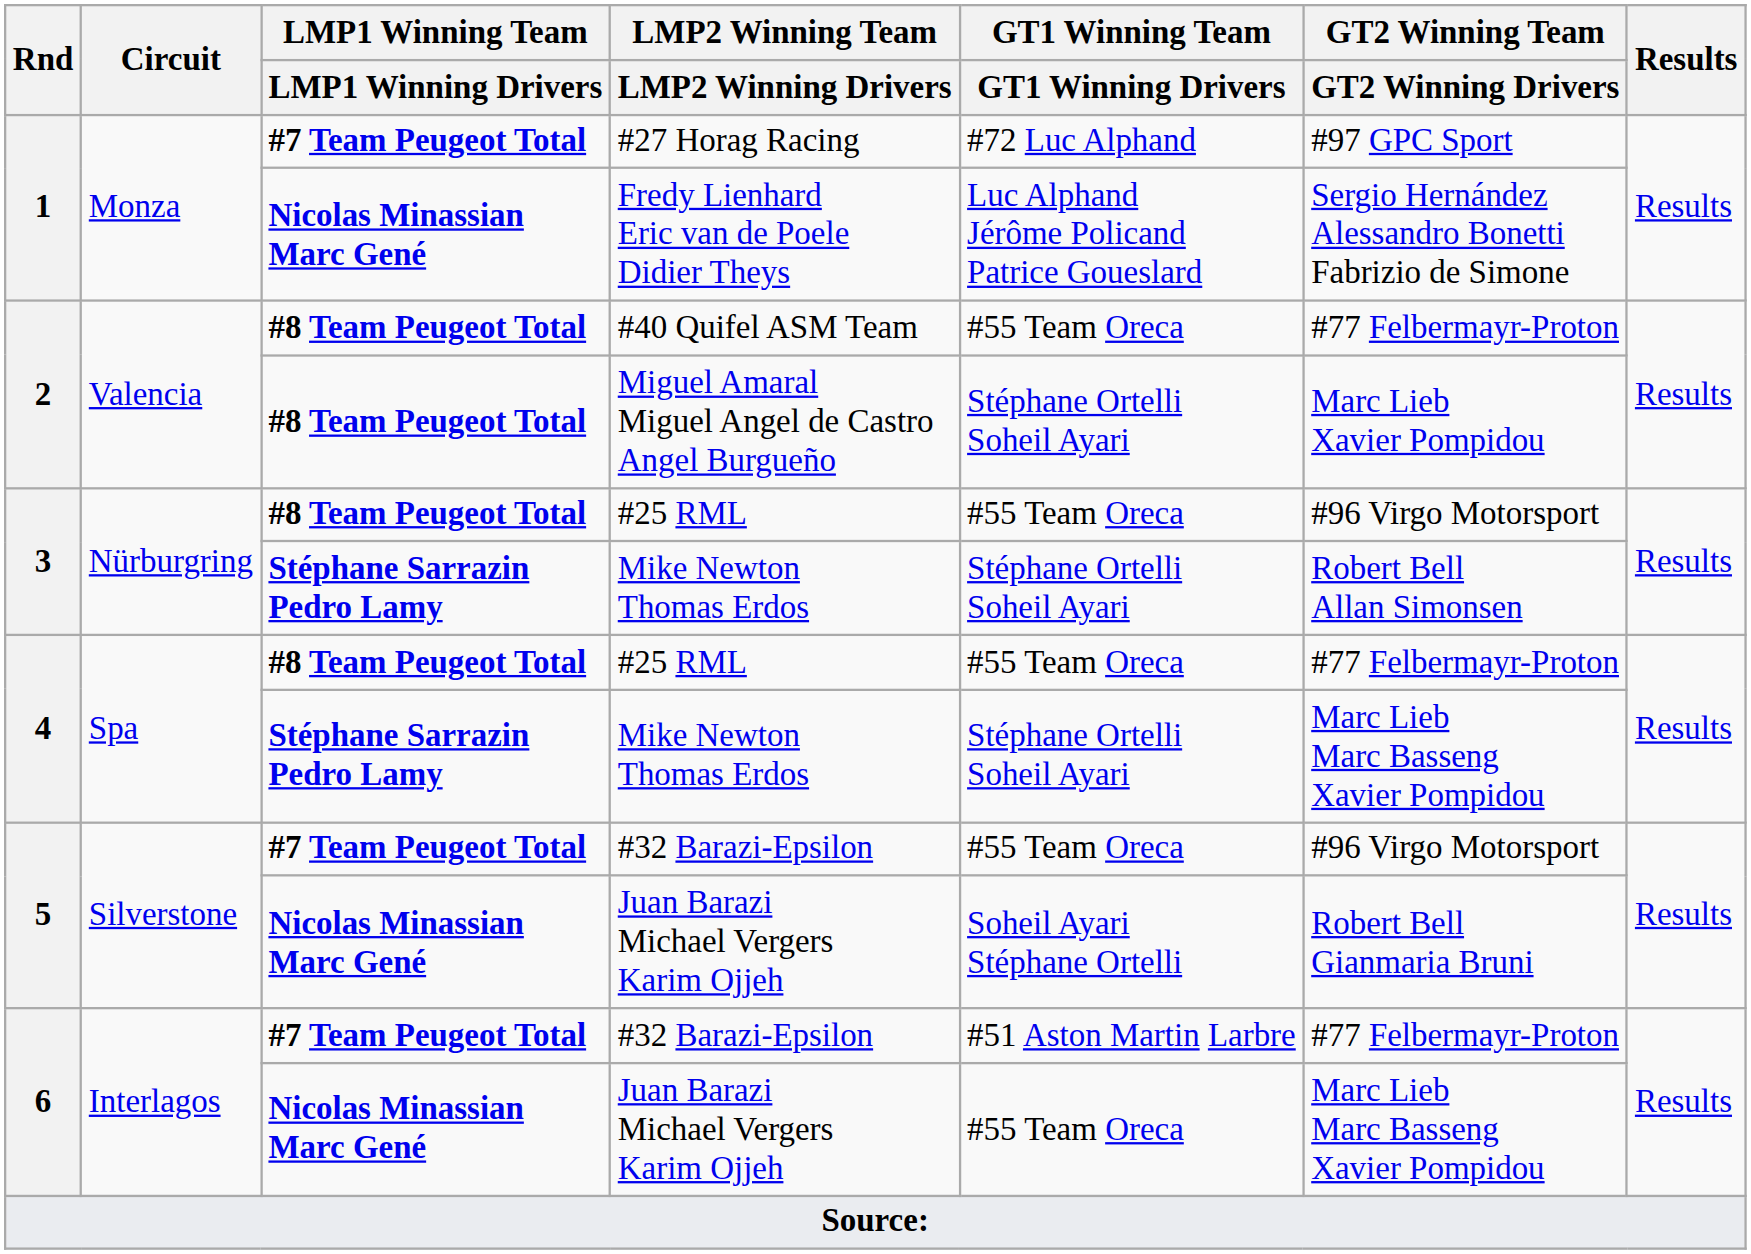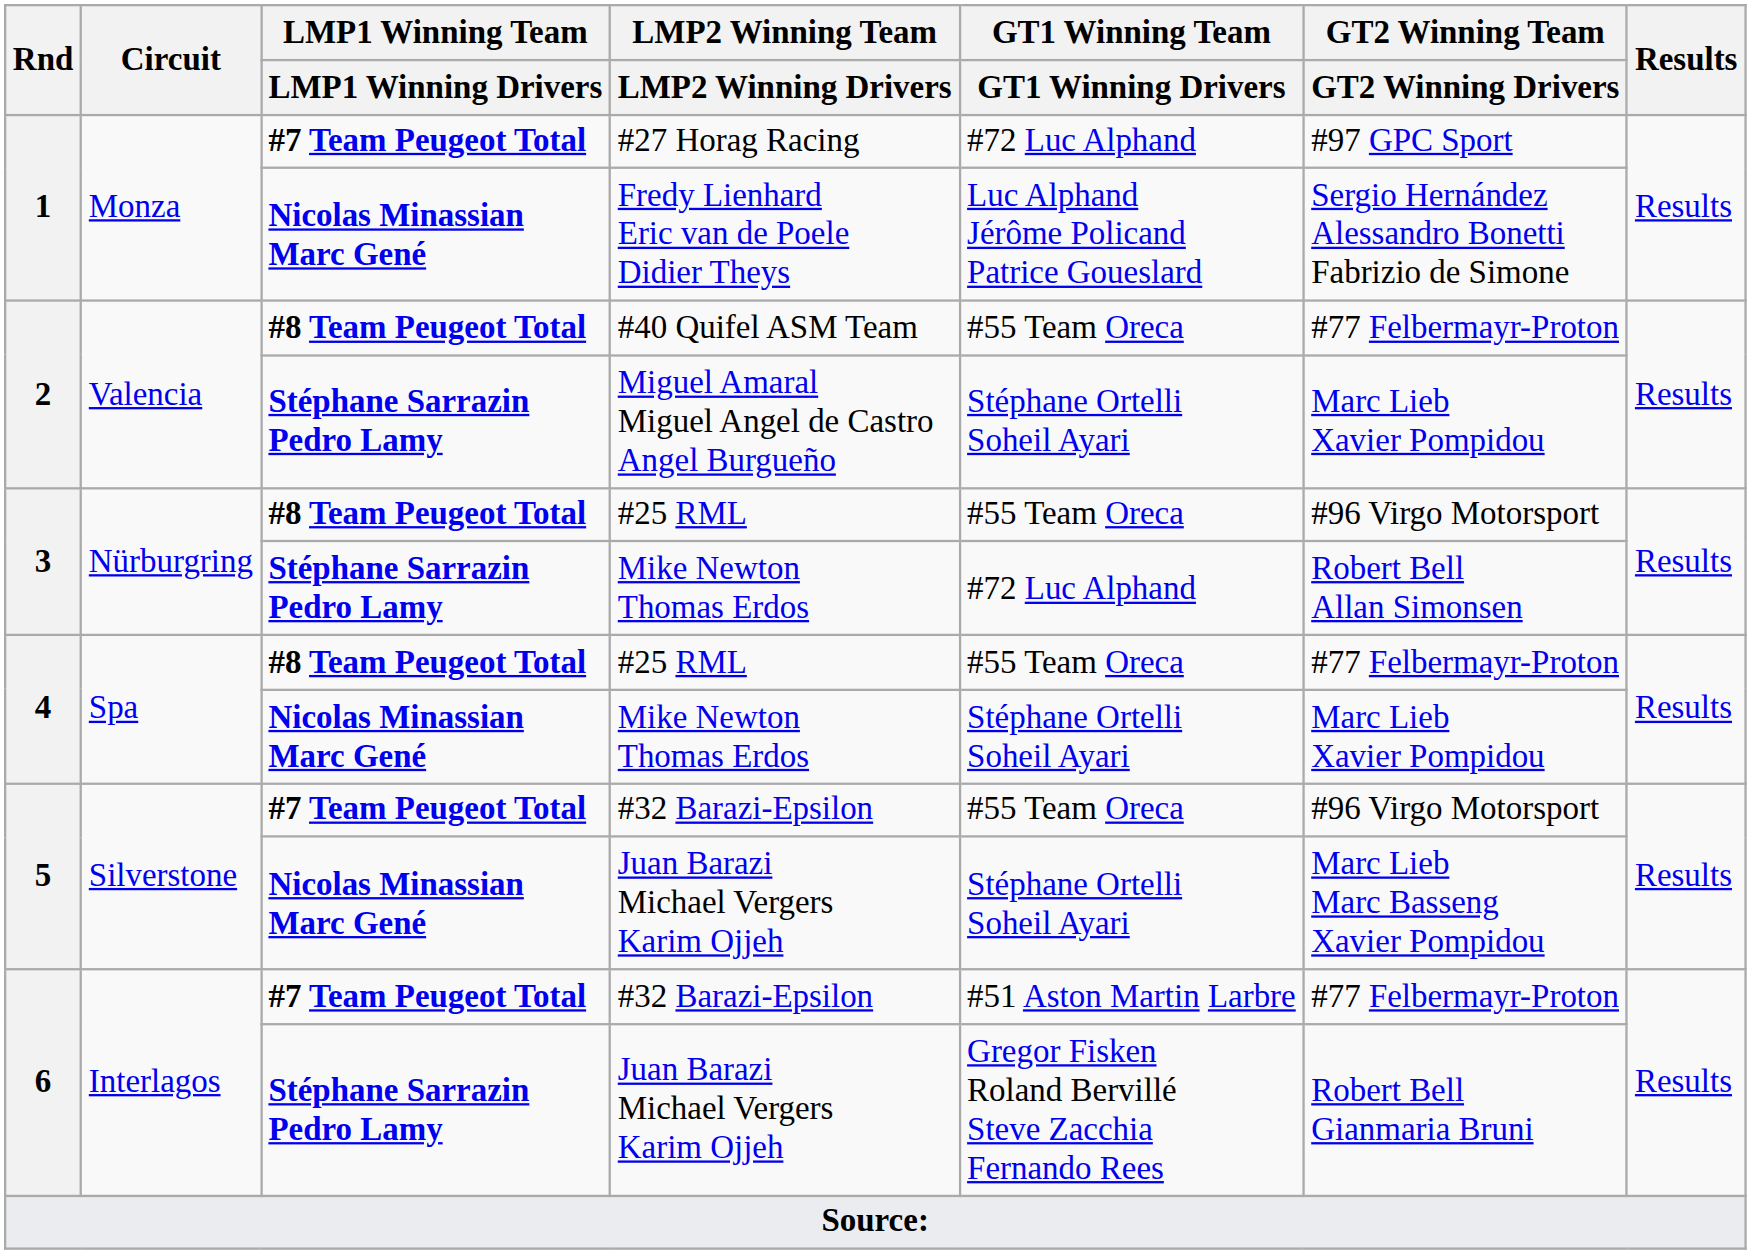 <table class="wikitable" style="font-size: 90%;">
 <tr>
 <th rowspan=2>Rnd</th>
 <th rowspan=2>Circuit</th>
 <th>LMP1 Winning Team</th>
 <th>LMP2 Winning Team</th>
 <th>GT1 Winning Team</th>
 <th>GT2 Winning Team</th>
 <th rowspan=2>Results</th>
 </tr>
 <tr>
 <th>LMP1 Winning Drivers</th>
 <th>LMP2 Winning Drivers</th>
 <th>GT1 Winning Drivers</th>
 <th>GT2 Winning Drivers</th>
 </tr>
 <tr>
 <th rowspan=2>1</th>
 <td rowspan=2><a href='#'>Monza</a></td>
 <td> <strong>#7 <a href='#'>Team Peugeot Total</a></strong></td>
 <td> #27 Horag Racing</td>
 <td> #72 <a href='#'>Luc Alphand</a></td>
 <td> #97 <a href='#'>GPC Sport</a></td>
 <td rowspan=2><a href='#'>Results</a></td>
 </tr>
 <tr>
 <td> <strong><a href='#'>Nicolas Minassian</a></strong><br> <strong><a href='#'>Marc Gené</a></strong></td>
 <td> <a href='#'>Fredy Lienhard</a><br> <a href='#'>Eric van de Poele</a><br> <a href='#'>Didier Theys</a></td>
 <td> <a href='#'>Luc Alphand</a><br> <a href='#'>Jérôme Policand</a><br> <a href='#'>Patrice Goueslard</a></td>
 <td> <a href='#'>Sergio Hernández</a><br> <a href='#'>Alessandro Bonetti</a><br> Fabrizio de Simone</td>
 </tr>
 <tr>
 <th rowspan=2>2</th>
 <td rowspan=2><a href='#'>Valencia</a></td>
 <td> <strong>#8 <a href='#'>Team Peugeot Total</a></strong></td>
 <td> #40 Quifel ASM Team</td>
 <td> #55 Team <a href='#'>Oreca</a></td>
 <td> #77 <a href='#'>Felbermayr-Proton</a></td>
 <td rowspan=2><a href='#'>Results</a></td>
 </tr>
 <tr>
-<td> <strong>#8 <a href='#'>Team Peugeot Total</a></strong></td>
+<td> <strong><a href='#'>Stéphane Sarrazin</a></strong><br> <strong><a href='#'>Pedro Lamy</a></strong></td>
 <td> <a href='#'>Miguel Amaral</a><br> Miguel Angel de Castro<br> <a href='#'>Angel Burgueño</a></td>
 <td> <a href='#'>Stéphane Ortelli</a><br> <a href='#'>Soheil Ayari</a></td>
 <td> <a href='#'>Marc Lieb</a><br> <a href='#'>Xavier Pompidou</a></td>
 </tr>
 <tr>
 <th rowspan=2>3</th>
 <td rowspan=2><a href='#'>Nürburgring</a></td>
 <td> <strong>#8 <a href='#'>Team Peugeot Total</a></strong></td>
 <td> #25 <a href='#'>RML</a></td>
 <td> #55 Team <a href='#'>Oreca</a></td>
 <td> #96 Virgo Motorsport</td>
 <td rowspan=2><a href='#'>Results</a></td>
 </tr>
 <tr>
 <td> <strong><a href='#'>Stéphane Sarrazin</a></strong><br> <strong><a href='#'>Pedro Lamy</a></strong></td>
 <td> <a href='#'>Mike Newton</a><br> <a href='#'>Thomas Erdos</a></td>
-<td> <a href='#'>Stéphane Ortelli</a><br> <a href='#'>Soheil Ayari</a></td>
+<td> #72 <a href='#'>Luc Alphand</a></td>
 <td> <a href='#'>Robert Bell</a><br> <a href='#'>Allan Simonsen</a></td>
 </tr>
 <tr>
 <th rowspan=2>4</th>
 <td rowspan=2><a href='#'>Spa</a></td>
 <td> <strong>#8 <a href='#'>Team Peugeot Total</a></strong></td>
 <td> #25 <a href='#'>RML</a></td>
 <td> #55 Team <a href='#'>Oreca</a></td>
 <td> #77 <a href='#'>Felbermayr-Proton</a></td>
 <td rowspan=2><a href='#'>Results</a></td>
 </tr>
 <tr>
-<td> <strong><a href='#'>Stéphane Sarrazin</a></strong><br> <strong><a href='#'>Pedro Lamy</a></strong></td>
+<td> <strong><a href='#'>Nicolas Minassian</a></strong><br> <strong><a href='#'>Marc Gené</a></strong></td>
 <td> <a href='#'>Mike Newton</a><br> <a href='#'>Thomas Erdos</a></td>
 <td> <a href='#'>Stéphane Ortelli</a><br> <a href='#'>Soheil Ayari</a></td>
-<td> <a href='#'>Marc Lieb</a><br> <a href='#'>Marc Basseng</a><br> <a href='#'>Xavier Pompidou</a></td>
+<td> <a href='#'>Marc Lieb</a><br> <a href='#'>Xavier Pompidou</a></td>
 </tr>
 <tr>
 <th rowspan=2>5</th>
 <td rowspan=2><a href='#'>Silverstone</a></td>
 <td> <strong>#7 <a href='#'>Team Peugeot Total</a></strong></td>
 <td> #32 <a href='#'>Barazi-Epsilon</a></td>
 <td> #55 Team <a href='#'>Oreca</a></td>
 <td> #96 Virgo Motorsport</td>
 <td rowspan=2><a href='#'>Results</a></td>
 </tr>
 <tr>
 <td> <strong><a href='#'>Nicolas Minassian</a></strong><br> <strong><a href='#'>Marc Gené</a></strong></td>
 <td> <a href='#'>Juan Barazi</a><br> Michael Vergers<br> <a href='#'>Karim Ojjeh</a></td>
-<td> <a href='#'>Soheil Ayari</a><br> <a href='#'>Stéphane Ortelli</a></td>
-<td> <a href='#'>Robert Bell</a><br> <a href='#'>Gianmaria Bruni</a></td>
+<td> <a href='#'>Stéphane Ortelli</a><br> <a href='#'>Soheil Ayari</a></td>
+<td> <a href='#'>Marc Lieb</a><br> <a href='#'>Marc Basseng</a><br> <a href='#'>Xavier Pompidou</a></td>
 </tr>
 <tr>
 <th rowspan=2>6</th>
 <td rowspan=2><a href='#'>Interlagos</a></td>
 <td> <strong>#7 <a href='#'>Team Peugeot Total</a></strong></td>
 <td> #32 <a href='#'>Barazi-Epsilon</a></td>
 <td> #51 <a href='#'>Aston Martin</a> <a href='#'>Larbre</a></td>
 <td> #77 <a href='#'>Felbermayr-Proton</a></td>
 <td rowspan=2><a href='#'>Results</a></td>
 </tr>
 <tr>
-<td> <strong><a href='#'>Nicolas Minassian</a></strong><br> <strong><a href='#'>Marc Gené</a></strong></td>
+<td> <strong><a href='#'>Stéphane Sarrazin</a></strong><br> <strong><a href='#'>Pedro Lamy</a></strong></td>
 <td> <a href='#'>Juan Barazi</a><br> Michael Vergers<br> <a href='#'>Karim Ojjeh</a></td>
-<td> #55 Team <a href='#'>Oreca</a></td>
-<td> <a href='#'>Marc Lieb</a><br> <a href='#'>Marc Basseng</a><br> <a href='#'>Xavier Pompidou</a></td>
+<td> <a href='#'>Gregor Fisken</a><br> Roland Bervillé<br> <a href='#'>Steve Zacchia</a><br> <a href='#'>Fernando Rees</a></td>
+<td> <a href='#'>Robert Bell</a><br> <a href='#'>Gianmaria Bruni</a></td>
 </tr>
 <tr class="sortbottom">
 <td colspan="7" style="background-color:#EAECF0;text-align:center"><strong>Source:</strong></td>
 </tr>
 </table>
